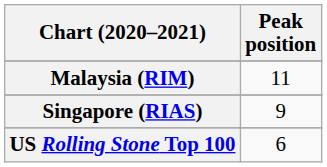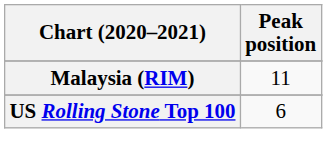 <table class="wikitable sortable plainrowheaders" style="text-align:center">
 <tr>
 <th scope="col">Chart (2020–2021)</th>
 <th scope="col">Peak<br>position</th>
 </tr>
 <tr>
 </tr>
 <tr>
 </tr>
 <tr>
 </tr>
 <tr>
 </tr>
 <tr>
 <th scope="row">Malaysia (<a href='#'>RIM</a>)</th>
 <td>11</td>
 </tr>
 <tr>
 </tr>
 <tr>
 </tr>
 <tr>
-<th scope="row">Singapore (<a href='#'>RIAS</a>)</th>
-<td>9</td>
-</tr>
-<tr>
 </tr>
 <tr>
 </tr>
 <tr>
 </tr>
 <tr>
 <th scope="row">US <a href='#'><em>Rolling Stone</em> Top 100</a></th>
 <td>6</td>
 </tr>
 </table>
